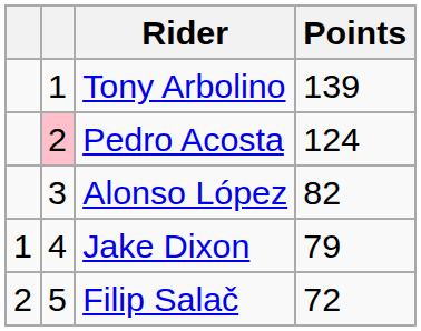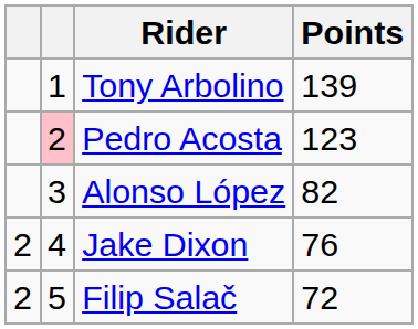 <table class="wikitable" style="font-size: 95%;">
 <tr>
 <th></th>
 <th></th>
 <th>Rider</th>
 <th>Points</th>
 </tr>
 <tr>
 <td></td>
 <td align=center>1</td>
 <td> <a href='#'>Tony Arbolino</a></td>
 <td align=left>139</td>
 </tr>
 <tr>
 <td></td>
 <td align=center style="background: pink;">2</td>
 <td> <a href='#'>Pedro Acosta</a></td>
-<td align=left>124</td>
+<td align=left>123</td>
 </tr>
 <tr>
 <td></td>
 <td align=center>3</td>
 <td> <a href='#'>Alonso López</a></td>
 <td align=left>82</td>
 </tr>
 <tr>
-<td> 1</td>
+<td> 2</td>
 <td align=center>4</td>
 <td> <a href='#'>Jake Dixon</a></td>
-<td align=left>79</td>
+<td align=left>76</td>
 </tr>
 <tr>
 <td> 2</td>
 <td align=center>5</td>
 <td> <a href='#'>Filip Salač</a></td>
 <td align=left>72</td>
 </tr>
 </table>
